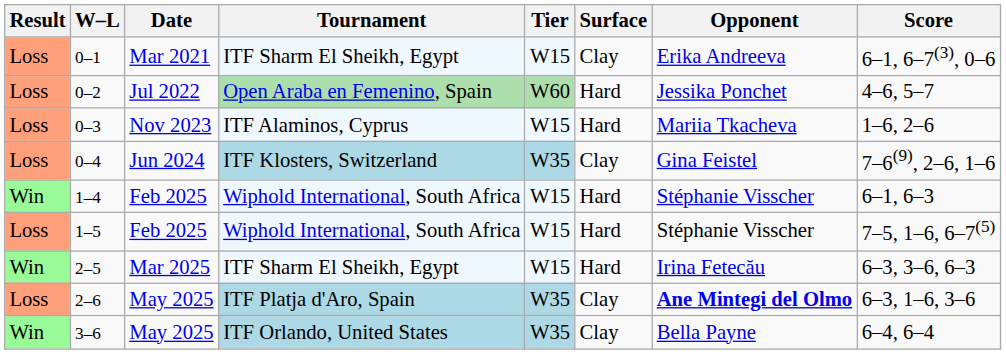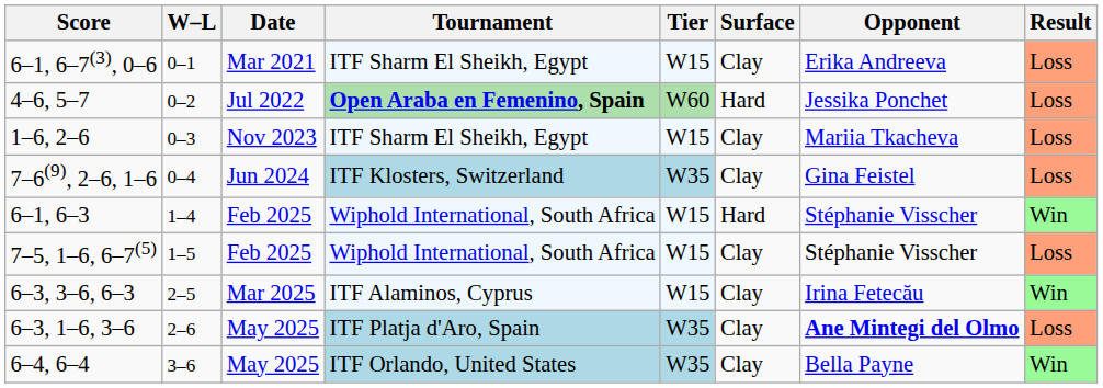 <table class="wikitable sortable">
 <tr>
-<th>Result</th>
+<th class="unsortable">Score</th>
 <th class="unsortable">W–L</th>
 <th>Date</th>
 <th>Tournament</th>
 <th>Tier</th>
 <th>Surface</th>
 <th>Opponent</th>
-<th class="unsortable">Score</th>
+<th>Result</th>
 </tr>
 <tr>
-<td style="background:#ffa07a;">Loss</td>
+<td>6–1, 6–7<sup>(3)</sup>, 0–6</td>
 <td><small>0–1</small></td>
 <td><a href='#'>Mar 2021</a></td>
 <td style="background:#f0f8ff;">ITF Sharm El Sheikh, Egypt</td>
 <td style="background:#f0f8ff;">W15</td>
 <td>Clay</td>
 <td> <a href='#'>Erika Andreeva</a></td>
-<td>6–1, 6–7<sup>(3)</sup>, 0–6</td>
+<td style="background:#ffa07a;">Loss</td>
 </tr>
 <tr>
-<td style="background:#ffa07a;">Loss</td>
+<td>4–6, 5–7</td>
 <td><small>0–2</small></td>
 <td><a href='#'>Jul 2022</a></td>
-<td style="background:#addfad;"><a href='#'>Open Araba en Femenino</a>, Spain</td>
+<td style="background:#addfad;"><strong><a href='#'>Open Araba en Femenino</a>, Spain</strong></td>
 <td style="background:#addfad;">W60</td>
 <td>Hard</td>
 <td> <a href='#'>Jessika Ponchet</a></td>
-<td>4–6, 5–7</td>
+<td style="background:#ffa07a;">Loss</td>
 </tr>
 <tr>
-<td style="background:#ffa07a;">Loss</td>
+<td>1–6, 2–6</td>
 <td><small>0–3</small></td>
 <td><a href='#'>Nov 2023</a></td>
-<td style="background:#f0f8ff;">ITF Alaminos, Cyprus</td>
+<td style="background:#f0f8ff;">ITF Sharm El Sheikh, Egypt</td>
 <td style="background:#f0f8ff;">W15</td>
-<td>Hard</td>
+<td>Clay</td>
 <td> <a href='#'>Mariia Tkacheva</a></td>
-<td>1–6, 2–6</td>
+<td style="background:#ffa07a;">Loss</td>
 </tr>
 <tr>
-<td style="background:#ffa07a;">Loss</td>
+<td>7–6<sup>(9)</sup>, 2–6, 1–6</td>
 <td><small>0–4</small></td>
 <td><a href='#'>Jun 2024</a></td>
 <td style="background:lightblue;">ITF Klosters, Switzerland</td>
 <td style="background:lightblue;">W35</td>
 <td>Clay</td>
 <td> <a href='#'>Gina Feistel</a></td>
-<td>7–6<sup>(9)</sup>, 2–6, 1–6</td>
+<td style="background:#ffa07a;">Loss</td>
 </tr>
 <tr>
-<td style="background:#98fb98;">Win</td>
+<td>6–1, 6–3</td>
 <td><small>1–4</small></td>
 <td><a href='#'>Feb 2025</a></td>
 <td style="background:#f0f8ff;"><a href='#'>Wiphold International</a>, South Africa</td>
 <td style="background:#f0f8ff;">W15</td>
 <td>Hard</td>
 <td> <a href='#'>Stéphanie Visscher</a></td>
-<td>6–1, 6–3</td>
+<td style="background:#98fb98;">Win</td>
 </tr>
 <tr>
-<td style="background:#ffa07a;">Loss</td>
+<td>7–5, 1–6, 6–7<sup>(5)</sup></td>
 <td><small>1–5</small></td>
 <td><a href='#'>Feb 2025</a></td>
 <td style="background:#f0f8ff;"><a href='#'>Wiphold International</a>, South Africa</td>
 <td style="background:#f0f8ff;">W15</td>
-<td>Hard</td>
+<td>Clay</td>
 <td> Stéphanie Visscher</td>
-<td>7–5, 1–6, 6–7<sup>(5)</sup></td>
+<td style="background:#ffa07a;">Loss</td>
 </tr>
 <tr>
-<td style="background:#98fb98;">Win</td>
+<td>6–3, 3–6, 6–3</td>
 <td><small>2–5</small></td>
 <td><a href='#'>Mar 2025</a></td>
-<td style="background:#f0f8ff;">ITF Sharm El Sheikh, Egypt</td>
+<td style="background:#f0f8ff;">ITF Alaminos, Cyprus</td>
 <td style="background:#f0f8ff;">W15</td>
-<td>Hard</td>
+<td>Clay</td>
 <td> <a href='#'>Irina Fetecău</a></td>
-<td>6–3, 3–6, 6–3</td>
+<td style="background:#98fb98;">Win</td>
 </tr>
 <tr>
-<td style="background:#ffa07a;">Loss</td>
+<td>6–3, 1–6, 3–6</td>
 <td><small>2–6</small></td>
 <td><a href='#'>May 2025</a></td>
 <td style="background:lightblue;">ITF Platja d'Aro, Spain</td>
 <td style="background:lightblue;">W35</td>
 <td>Clay</td>
 <td><strong> <a href='#'>Ane Mintegi del Olmo</a></strong></td>
-<td>6–3, 1–6, 3–6</td>
+<td style="background:#ffa07a;">Loss</td>
 </tr>
 <tr>
-<td style="background:#98fb98;">Win</td>
+<td>6–4, 6–4</td>
 <td><small>3–6</small></td>
 <td><a href='#'>May 2025</a></td>
 <td style="background:lightblue;">ITF Orlando, United States</td>
 <td style="background:lightblue;">W35</td>
 <td>Clay</td>
 <td> <a href='#'>Bella Payne</a></td>
-<td>6–4, 6–4</td>
+<td style="background:#98fb98;">Win</td>
 </tr>
 </table>
